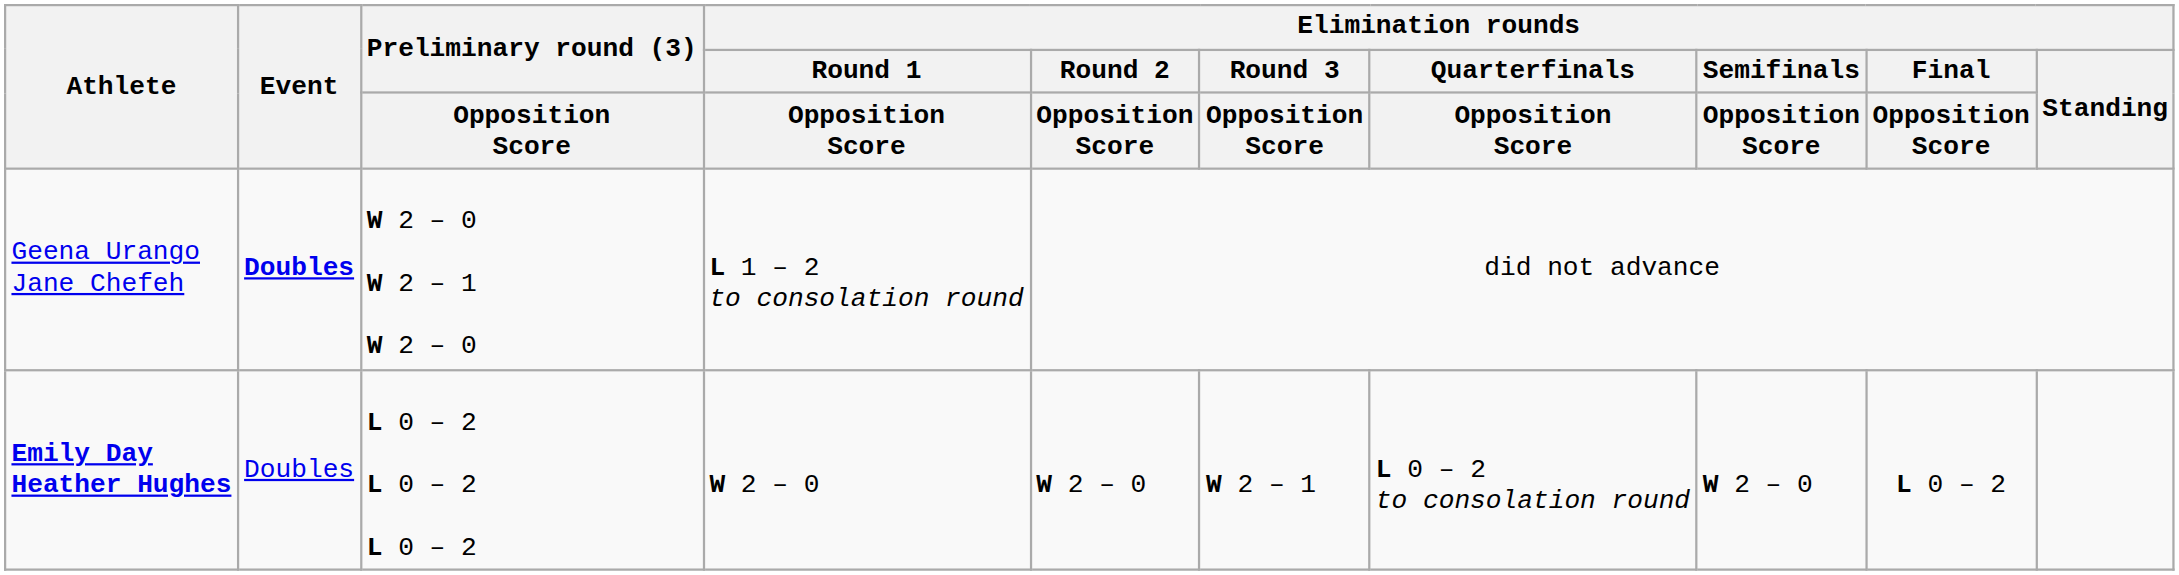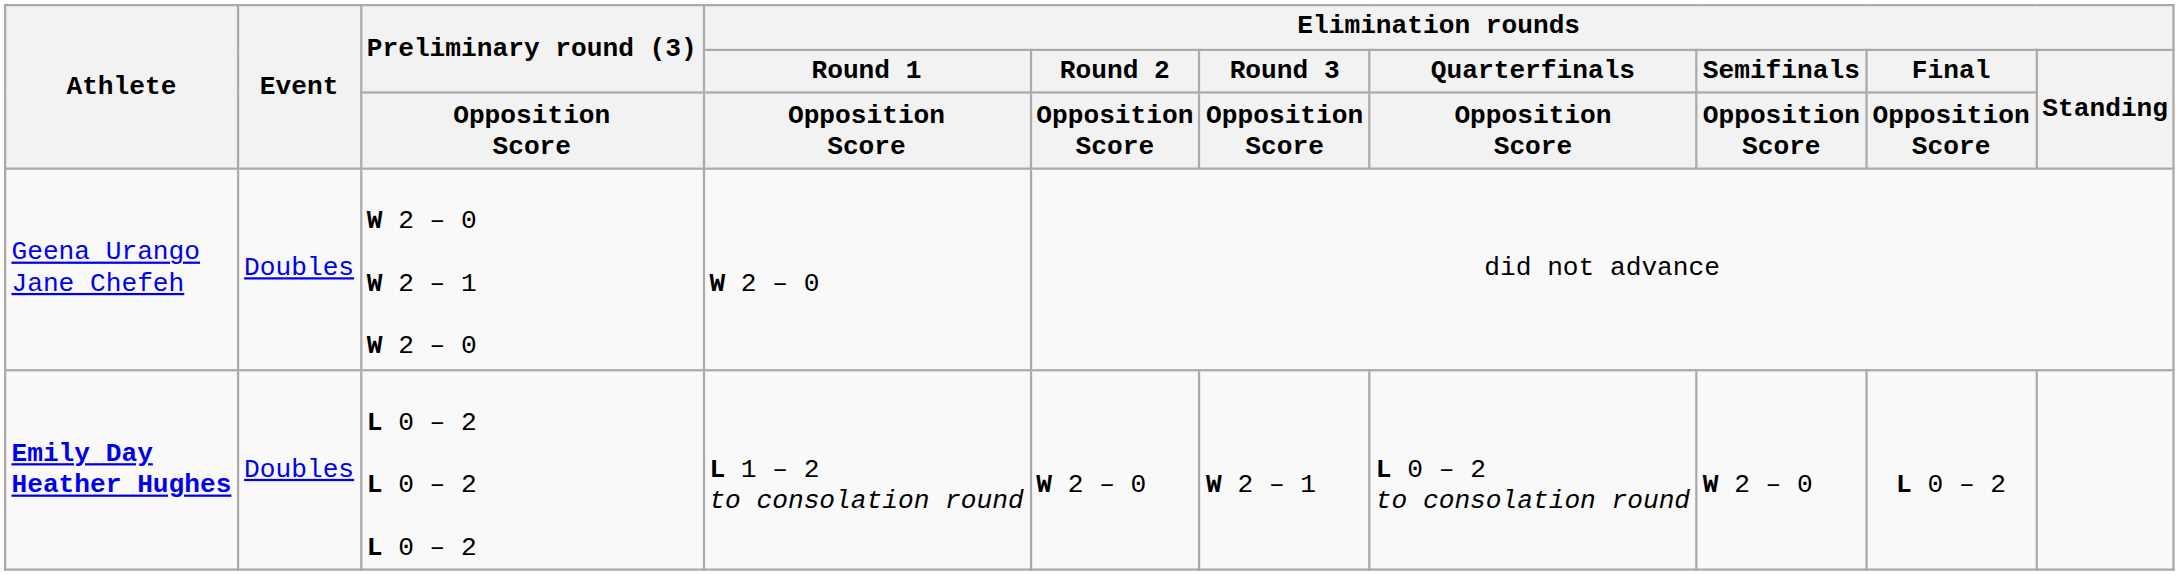 <table class="wikitable" border="1" style="font-size:90%">
 <tr>
 <th rowspan=3>Athlete</th>
 <th rowspan=3>Event</th>
 <th rowspan=2>Preliminary round (3)</th>
 <th colspan=7>Elimination rounds</th>
 </tr>
 <tr>
 <th>Round 1</th>
 <th>Round 2</th>
 <th>Round 3</th>
 <th>Quarterfinals</th>
 <th>Semifinals</th>
 <th>Final</th>
 <th rowspan=2>Standing</th>
 </tr>
 <tr>
 <th>Opposition <br> Score</th>
 <th>Opposition <br> Score</th>
 <th>Opposition <br> Score</th>
 <th>Opposition <br> Score</th>
 <th>Opposition <br> Score</th>
 <th>Opposition <br> Score</th>
 <th>Opposition <br> Score</th>
 </tr>
 <tr>
 <td><a href='#'>Geena Urango</a><br><a href='#'>Jane Chefeh</a></td>
-<td><strong><a href='#'>Doubles</a></strong></td>
+<td><a href='#'>Doubles</a></td>
 <td><br><strong>W</strong> 2 – 0<br><br><strong>W</strong> 2 – 1<br><br><strong>W</strong> 2 – 0</td>
-<td><br><strong>L</strong> 1 – 2<br><em>to consolation round</em></td>
+<td><br><strong>W</strong> 2 – 0</td>
 <td align=center colspan=6>did not advance</td>
 </tr>
 <tr>
 <td><strong><a href='#'>Emily Day</a><br><a href='#'>Heather Hughes</a></strong></td>
 <td><a href='#'>Doubles</a></td>
 <td><br><strong>L</strong> 0 – 2<br><br><strong>L</strong> 0 – 2<br><br><strong>L</strong> 0 – 2</td>
-<td><br><strong>W</strong> 2 – 0</td>
+<td><br><strong>L</strong> 1 – 2<br><em>to consolation round</em></td>
 <td><br><strong>W</strong> 2 – 0</td>
 <td><br><strong>W</strong> 2 – 1</td>
 <td><br><strong>L</strong> 0 – 2<br><em>to consolation round</em></td>
 <td><br><strong>W</strong> 2 – 0</td>
 <td align=center><br><strong>L</strong> 0 – 2</td>
 <td align=center></td>
 </tr>
 </table>
